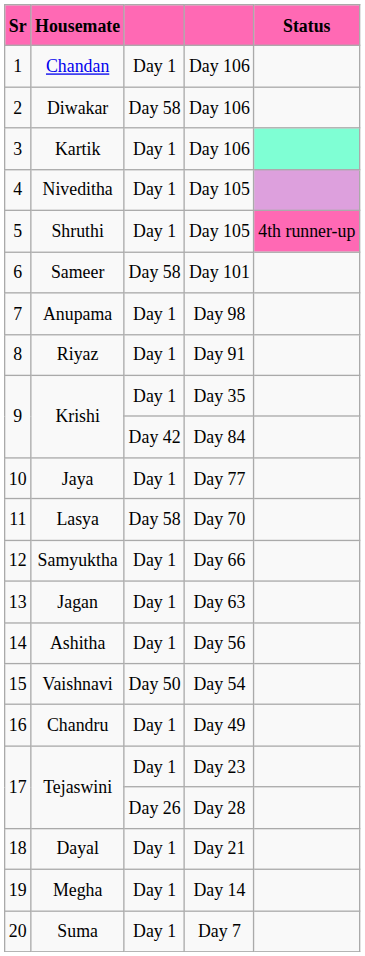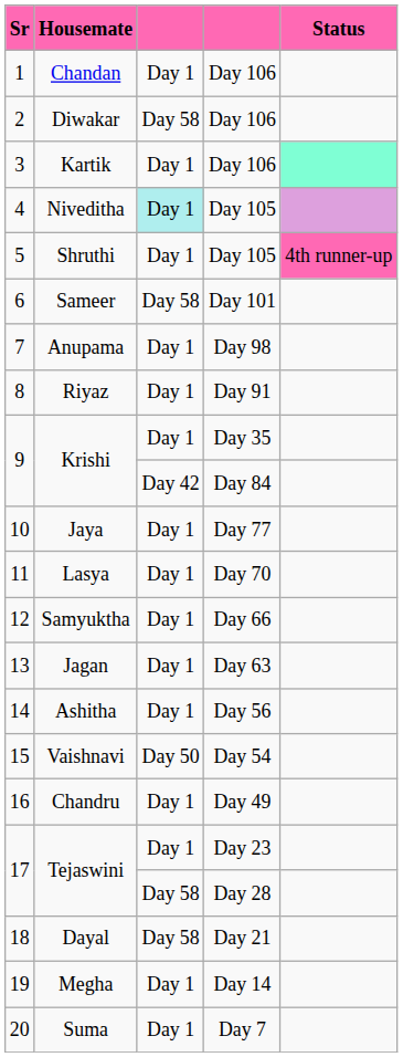 <table class="wikitable sortable" style=" text-align:center; font-size:85%;  line-height:25px; width:auto;">
 <tr>
 <th scope="col" style="background:#FF69B4; color:#000;">Sr</th>
 <th scope="col" style="background:#FF69B4; color:#000;">Housemate</th>
 <th scope="col" style="background:#FF69B4; color:#000;"></th>
 <th scope="col" style="background:#FF69B4; color:#000;"></th>
 <th scope="col" style="background:#FF69B4; color:#000;">Status</th>
 </tr>
 <tr>
 <td>1</td>
 <td><a href='#'>Chandan</a></td>
 <td>Day 1</td>
 <td>Day 106</td>
 <td></td>
 </tr>
 <tr>
 <td>2</td>
 <td>Diwakar</td>
 <td>Day 58</td>
 <td>Day 106</td>
 <td></td>
 </tr>
 <tr>
 <td>3</td>
 <td>Kartik</td>
 <td>Day 1</td>
 <td>Day 106</td>
 <td style="background:#7FFFD4;"></td>
 </tr>
 <tr>
 <td>4</td>
 <td>Niveditha</td>
-<td>Day 1</td>
+<td style="background: paleturquoise;">Day 1</td>
 <td>Day 105</td>
 <td style="background:#DDA0DD;"></td>
 </tr>
 <tr>
 <td>5</td>
 <td>Shruthi</td>
 <td>Day 1</td>
 <td>Day 105</td>
 <td style="background:#FF69B4;">4th runner-up</td>
 </tr>
 <tr>
 <td>6</td>
 <td>Sameer</td>
 <td>Day 58</td>
 <td>Day 101</td>
 <td></td>
 </tr>
 <tr>
 <td>7</td>
 <td>Anupama</td>
 <td>Day 1</td>
 <td>Day 98</td>
 <td></td>
 </tr>
 <tr>
 <td>8</td>
 <td>Riyaz</td>
 <td>Day 1</td>
 <td>Day 91</td>
 <td></td>
 </tr>
 <tr>
 <td rowspan=2>9</td>
 <td rowspan=2>Krishi</td>
 <td>Day 1</td>
 <td>Day 35</td>
 <td></td>
 </tr>
 <tr>
 <td>Day 42</td>
 <td>Day 84</td>
 <td></td>
 </tr>
 <tr>
 <td>10</td>
 <td>Jaya</td>
 <td>Day 1</td>
 <td>Day 77</td>
 <td></td>
 </tr>
 <tr>
 <td>11</td>
 <td>Lasya</td>
-<td>Day 58</td>
+<td>Day 1</td>
 <td>Day 70</td>
 <td></td>
 </tr>
 <tr>
 <td>12</td>
 <td>Samyuktha</td>
 <td>Day 1</td>
 <td>Day 66</td>
 <td></td>
 </tr>
 <tr>
 <td>13</td>
 <td>Jagan</td>
 <td>Day 1</td>
 <td>Day 63</td>
 <td></td>
 </tr>
 <tr>
 <td>14</td>
 <td>Ashitha</td>
 <td>Day 1</td>
 <td>Day 56</td>
 <td></td>
 </tr>
 <tr>
 <td>15</td>
 <td>Vaishnavi</td>
 <td>Day 50</td>
 <td>Day 54</td>
 <td></td>
 </tr>
 <tr>
 <td>16</td>
 <td>Chandru</td>
 <td>Day 1</td>
 <td>Day 49</td>
 <td></td>
 </tr>
 <tr>
 <td rowspan=2>17</td>
 <td rowspan=2>Tejaswini</td>
 <td>Day 1</td>
 <td>Day 23</td>
 <td></td>
 </tr>
 <tr>
-<td>Day 26</td>
+<td>Day 58</td>
 <td>Day 28</td>
 <td></td>
 </tr>
 <tr>
 <td>18</td>
 <td>Dayal</td>
-<td>Day 1</td>
+<td>Day 58</td>
 <td>Day 21</td>
 <td></td>
 </tr>
 <tr>
 <td>19</td>
 <td>Megha</td>
 <td>Day 1</td>
 <td>Day 14</td>
 <td></td>
 </tr>
 <tr>
 <td>20</td>
 <td>Suma</td>
 <td>Day 1</td>
 <td>Day 7</td>
 <td></td>
 </tr>
 </table>
